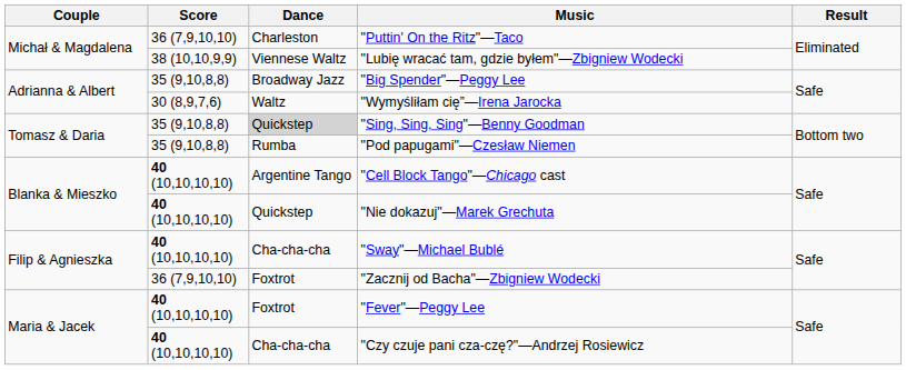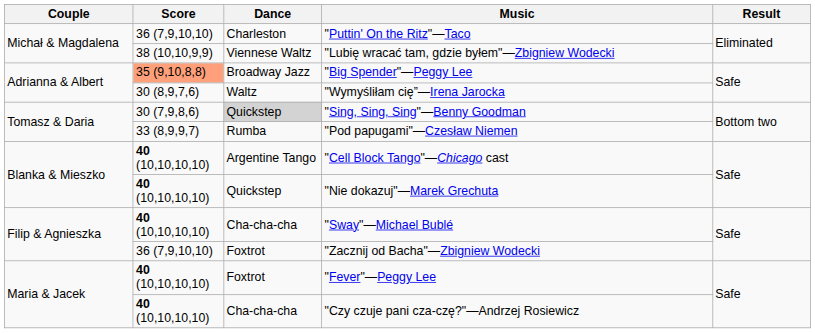 <table class="wikitable">
 <tr>
 <th style="width:160px;">Couple</th>
 <th style="width:110px;">Score</th>
 <th style="width:120px;">Dance</th>
 <th style="width:500px;">Music</th>
 <th style="width:120px;">Result</th>
 </tr>
 <tr>
 <td rowspan="2">Michał & Magdalena</td>
 <td>36 (7,9,10,10)</td>
 <td>Charleston</td>
 <td>"<a href='#'>Puttin' On the Ritz</a>"—<a href='#'>Taco</a></td>
 <td rowspan="2">Eliminated</td>
 </tr>
 <tr>
 <td>38 (10,10,9,9)</td>
 <td>Viennese Waltz</td>
 <td>"Lubię wracać tam, gdzie byłem"—<a href='#'>Zbigniew Wodecki</a></td>
 </tr>
 <tr>
 <td rowspan="2">Adrianna & Albert</td>
-<td>35 (9,10,8,8)</td>
+<td style="background: lightsalmon;">35 (9,10,8,8)</td>
 <td>Broadway Jazz</td>
 <td>"<a href='#'>Big Spender</a>"—<a href='#'>Peggy Lee</a></td>
 <td rowspan="2">Safe</td>
 </tr>
 <tr>
 <td>30 (8,9,7,6)</td>
 <td>Waltz</td>
 <td>"Wymyśliłam cię”—<a href='#'>Irena Jarocka</a></td>
 </tr>
 <tr>
 <td rowspan="2">Tomasz & Daria</td>
-<td>35 (9,10,8,8)</td>
+<td>30 (7,9,8,6)</td>
 <td style="background: lightgrey;">Quickstep</td>
 <td>"<a href='#'>Sing, Sing, Sing</a>"—<a href='#'>Benny Goodman</a></td>
 <td rowspan="2">Bottom two</td>
 </tr>
 <tr>
-<td>35 (9,10,8,8)</td>
+<td>33 (8,9,9,7)</td>
 <td>Rumba</td>
 <td>"Pod papugami"—<a href='#'>Czesław Niemen</a></td>
 </tr>
 <tr>
 <td rowspan="2">Blanka & Mieszko</td>
 <td><strong>40</strong> (10,10,10,10)</td>
 <td>Argentine Tango</td>
 <td>"<a href='#'>Cell Block Tango</a>"—<em><a href='#'>Chicago</a></em> cast</td>
 <td rowspan="2">Safe</td>
 </tr>
 <tr>
 <td><strong>40</strong> (10,10,10,10)</td>
 <td>Quickstep</td>
 <td>"Nie dokazuj"—<a href='#'>Marek Grechuta</a></td>
 </tr>
 <tr>
 <td rowspan="2">Filip & Agnieszka</td>
 <td><strong>40</strong> (10,10,10,10)</td>
 <td>Cha-cha-cha</td>
 <td>"<a href='#'>Sway</a>"—<a href='#'>Michael Bublé</a></td>
 <td rowspan="2">Safe</td>
 </tr>
 <tr>
 <td>36 (7,9,10,10)</td>
 <td>Foxtrot</td>
 <td>"Zacznij od Bacha"—<a href='#'>Zbigniew Wodecki</a></td>
 </tr>
 <tr>
 <td rowspan="2">Maria & Jacek</td>
 <td><strong>40</strong> (10,10,10,10)</td>
 <td>Foxtrot</td>
 <td>"<a href='#'>Fever</a>"—<a href='#'>Peggy Lee</a></td>
 <td rowspan="2">Safe</td>
 </tr>
 <tr>
 <td><strong>40</strong> (10,10,10,10)</td>
 <td>Cha-cha-cha</td>
 <td>"Czy czuje pani cza-czę?"—Andrzej Rosiewicz</td>
 </tr>
 </table>
